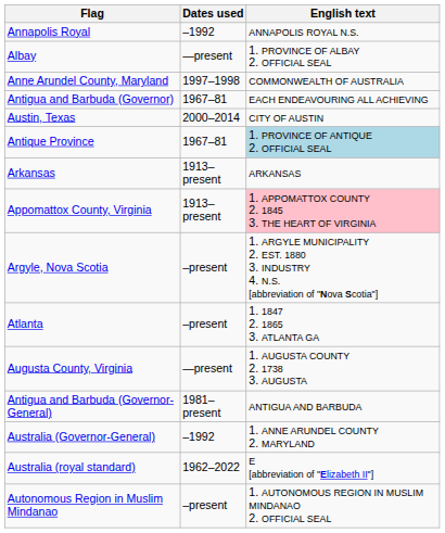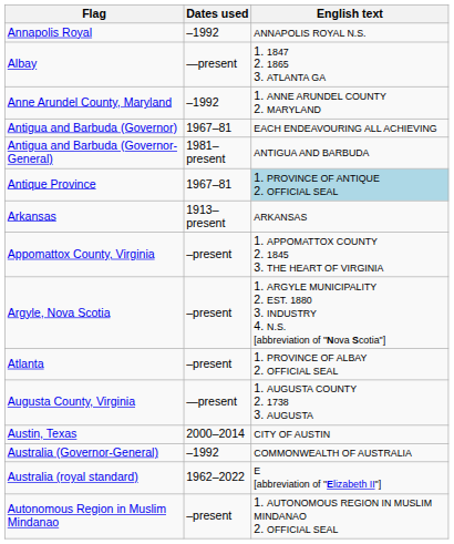 <table class="wikitable sortable">
 <tr>
 <th>Flag</th>
 <th>Dates used</th>
 <th>English text</th>
 </tr>
 <tr>
 <td> <a href='#'>Annapolis Royal</a></td>
 <td>–1992</td>
 <td><small>ANNAPOLIS ROYAL N.S.</small></td>
 </tr>
 <tr>
 <td> <a href='#'>Albay</a></td>
 <td>—present</td>
-<td>1. <small>PROVINCE OF ALBAY</small><br> 2. <small>OFFICIAL SEAL</small></td>
+<td>1. <small>1847</small><br>2. <small>1865</small><br>3. <small>ATLANTA GA</small></td>
 </tr>
 <tr>
 <td> <a href='#'>Anne Arundel County, Maryland</a></td>
-<td>1997–1998</td>
-<td><small>COMMONWEALTH OF AUSTRALIA</small></td>
+<td>–1992</td>
+<td>1. <small>ANNE ARUNDEL COUNTY</small><br>2. <small>MARYLAND</small></td>
 </tr>
 <tr>
 <td> <a href='#'>Antigua and Barbuda (Governor)</a></td>
 <td>1967–81</td>
 <td><small>EACH ENDEAVOURING ALL ACHIEVING</small></td>
 </tr>
 <tr>
-<td> <a href='#'>Austin, Texas</a></td>
-<td>2000–2014</td>
-<td><small>CITY OF AUSTIN</small></td>
+<td> <a href='#'>Antigua and Barbuda (Governor-General)</a></td>
+<td>1981–present</td>
+<td><small>ANTIGUA AND BARBUDA</small></td>
 </tr>
 <tr>
 <td> <a href='#'>Antique Province</a></td>
 <td>1967–81</td>
 <td style="background: lightblue;">1. <small>PROVINCE OF ANTIQUE</small><br>2. <small>OFFICIAL SEAL</small></td>
 </tr>
 <tr>
 <td> <a href='#'>Arkansas</a></td>
 <td>1913–present</td>
 <td><small>ARKANSAS</small></td>
 </tr>
 <tr>
 <td> <a href='#'>Appomattox County, Virginia</a></td>
-<td>1913–present</td>
-<td style="background: pink;">1. <small>APPOMATTOX COUNTY</small><br>2. <small>1845</small><br>3. <small>THE HEART OF VIRGINIA</small></td>
+<td>–present</td>
+<td>1. <small>APPOMATTOX COUNTY</small><br>2. <small>1845</small><br>3. <small>THE HEART OF VIRGINIA</small></td>
 </tr>
 <tr>
 <td><a href='#'>Argyle, Nova Scotia</a></td>
 <td>–present</td>
 <td>1. <small>ARGYLE MUNICIPALITY</small><br>2. <small>EST. 1880</small><br>3. <small>INDUSTRY</small><br>4. <small>N.S.<br>[abbreviation of "<strong>N</strong>ova <strong>S</strong>cotia"]</small></td>
 </tr>
 <tr>
 <td> <a href='#'>Atlanta</a></td>
 <td>–present</td>
-<td>1. <small>1847</small><br>2. <small>1865</small><br>3. <small>ATLANTA GA</small></td>
+<td>1. <small>PROVINCE OF ALBAY</small><br> 2. <small>OFFICIAL SEAL</small></td>
 </tr>
 <tr>
 <td> <a href='#'>Augusta County, Virginia</a></td>
 <td>—present</td>
 <td>1. <small>AUGUSTA COUNTY</small><br>2. <small>1738</small><br>3. <small>AUGUSTA</small></td>
 </tr>
 <tr>
-<td> <a href='#'>Antigua and Barbuda (Governor-General)</a></td>
-<td>1981–present</td>
-<td><small>ANTIGUA AND BARBUDA</small></td>
+<td> <a href='#'>Austin, Texas</a></td>
+<td>2000–2014</td>
+<td><small>CITY OF AUSTIN</small></td>
 </tr>
 <tr>
 <td> <a href='#'>Australia (Governor-General)</a></td>
 <td>–1992</td>
-<td>1. <small>ANNE ARUNDEL COUNTY</small><br>2. <small>MARYLAND</small></td>
+<td><small>COMMONWEALTH OF AUSTRALIA</small></td>
 </tr>
 <tr>
 <td> <a href='#'>Australia (royal standard)</a></td>
 <td>1962–2022</td>
 <td><small>E<br>[abbreviation of "<a href='#'><strong>E</strong>lizabeth II</a>"]</small></td>
 </tr>
 <tr>
 <td> <a href='#'>Autonomous Region in Muslim Mindanao</a></td>
 <td>–present</td>
 <td>1. <small>AUTONOMOUS REGION IN MUSLIM MINDANAO</small><br>2. <small>OFFICIAL SEAL</small></td>
 </tr>
 </table>
